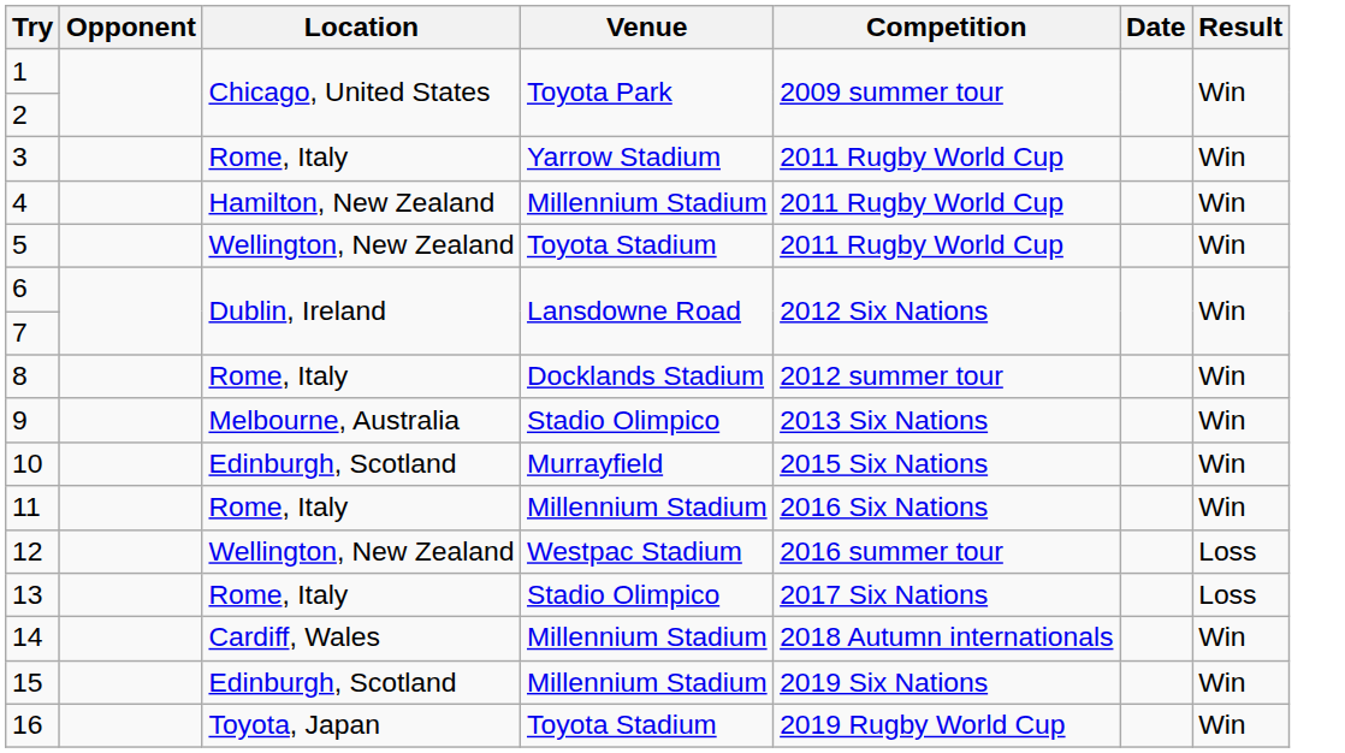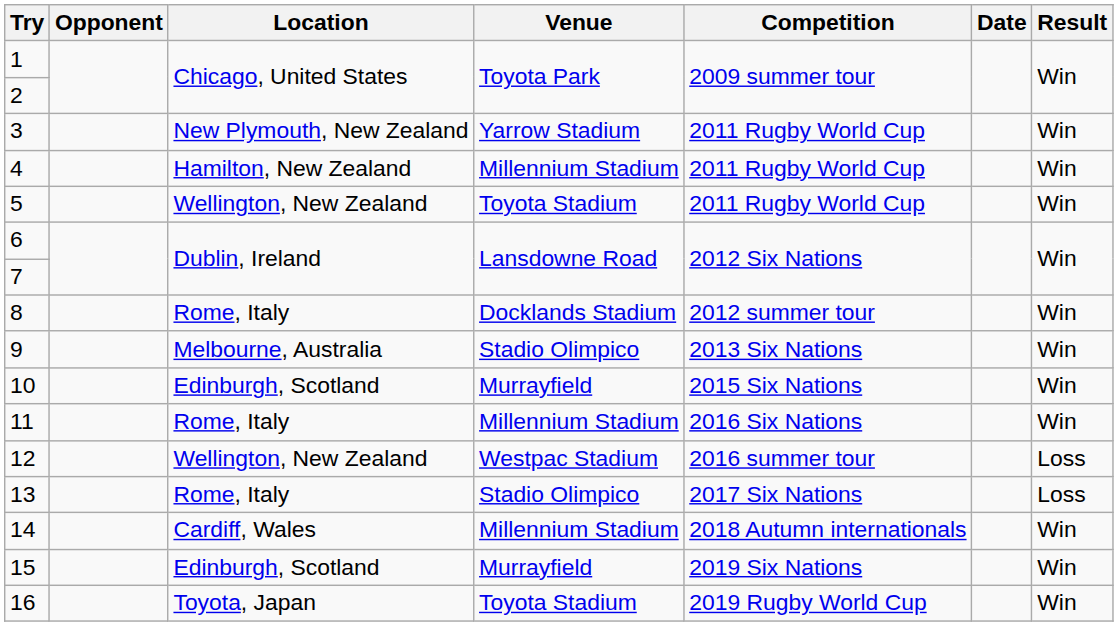 <table class="wikitable sortable">
 <tr>
 <th>Try</th>
 <th>Opponent</th>
 <th>Location</th>
 <th>Venue</th>
 <th>Competition</th>
 <th>Date</th>
 <th>Result</th>
 </tr>
 <tr>
 <td>1</td>
 <td rowspan=2></td>
 <td rowspan=2><a href='#'>Chicago</a>, United States</td>
 <td rowspan=2><a href='#'>Toyota Park</a></td>
 <td rowspan=2><a href='#'>2009 summer tour</a></td>
 <td rowspan=2></td>
 <td rowspan=2>Win</td>
 </tr>
 <tr>
 <td>2</td>
 </tr>
 <tr>
 <td>3</td>
 <td></td>
-<td><a href='#'>Rome</a>, Italy</td>
+<td><a href='#'>New Plymouth</a>, New Zealand</td>
 <td><a href='#'>Yarrow Stadium</a></td>
 <td><a href='#'>2011 Rugby World Cup</a></td>
 <td></td>
 <td>Win</td>
 </tr>
 <tr>
 <td>4</td>
 <td></td>
 <td><a href='#'>Hamilton</a>, New Zealand</td>
 <td><a href='#'>Millennium Stadium</a></td>
 <td><a href='#'>2011 Rugby World Cup</a></td>
 <td></td>
 <td>Win</td>
 </tr>
 <tr>
 <td>5</td>
 <td></td>
 <td><a href='#'>Wellington</a>, New Zealand</td>
 <td><a href='#'>Toyota Stadium</a></td>
 <td><a href='#'>2011 Rugby World Cup</a></td>
 <td></td>
 <td>Win</td>
 </tr>
 <tr>
 <td>6</td>
 <td rowspan=2></td>
 <td rowspan=2><a href='#'>Dublin</a>, Ireland</td>
 <td rowspan=2><a href='#'>Lansdowne Road</a></td>
 <td rowspan=2><a href='#'>2012 Six Nations</a></td>
 <td rowspan=2></td>
 <td rowspan=2>Win</td>
 </tr>
 <tr>
 <td>7</td>
 </tr>
 <tr>
 <td>8</td>
 <td></td>
 <td><a href='#'>Rome</a>, Italy</td>
 <td><a href='#'>Docklands Stadium</a></td>
 <td><a href='#'>2012 summer tour</a></td>
 <td></td>
 <td>Win</td>
 </tr>
 <tr>
 <td>9</td>
 <td></td>
 <td><a href='#'>Melbourne</a>, Australia</td>
 <td><a href='#'>Stadio Olimpico</a></td>
 <td><a href='#'>2013 Six Nations</a></td>
 <td></td>
 <td>Win</td>
 </tr>
 <tr>
 <td>10</td>
 <td></td>
 <td><a href='#'>Edinburgh</a>, Scotland</td>
 <td><a href='#'>Murrayfield</a></td>
 <td><a href='#'>2015 Six Nations</a></td>
 <td></td>
 <td>Win</td>
 </tr>
 <tr>
 <td>11</td>
 <td></td>
 <td><a href='#'>Rome</a>, Italy</td>
 <td><a href='#'>Millennium Stadium</a></td>
 <td><a href='#'>2016 Six Nations</a></td>
 <td></td>
 <td>Win</td>
 </tr>
 <tr>
 <td>12</td>
 <td></td>
 <td><a href='#'>Wellington</a>, New Zealand</td>
 <td><a href='#'>Westpac Stadium</a></td>
 <td><a href='#'>2016 summer tour</a></td>
 <td></td>
 <td>Loss</td>
 </tr>
 <tr>
 <td>13</td>
 <td></td>
 <td><a href='#'>Rome</a>, Italy</td>
 <td><a href='#'>Stadio Olimpico</a></td>
 <td><a href='#'>2017 Six Nations</a></td>
 <td></td>
 <td>Loss</td>
 </tr>
 <tr>
 <td>14</td>
 <td></td>
 <td><a href='#'>Cardiff</a>, Wales</td>
 <td><a href='#'>Millennium Stadium</a></td>
 <td><a href='#'>2018 Autumn internationals</a></td>
 <td></td>
 <td>Win</td>
 </tr>
 <tr>
 <td>15</td>
 <td></td>
 <td><a href='#'>Edinburgh</a>, Scotland</td>
-<td><a href='#'>Millennium Stadium</a></td>
+<td><a href='#'>Murrayfield</a></td>
 <td><a href='#'>2019 Six Nations</a></td>
 <td></td>
 <td>Win</td>
 </tr>
 <tr>
 <td>16</td>
 <td></td>
 <td><a href='#'>Toyota</a>, Japan</td>
 <td><a href='#'>Toyota Stadium</a></td>
 <td><a href='#'>2019 Rugby World Cup</a></td>
 <td></td>
 <td>Win</td>
 </tr>
 </table>
